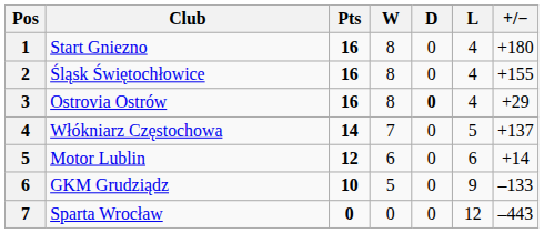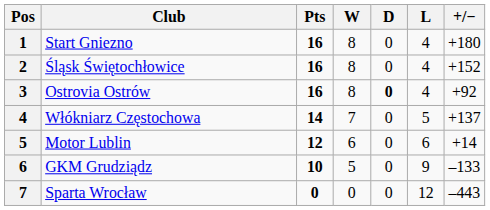 <table class="wikitable">
 <tr>
 <th width=30>Pos</th>
 <th width=250>Club</th>
 <th width=30>Pts</th>
 <th width=30>W</th>
 <th width=30>D</th>
 <th width=30>L</th>
 <th width=30>+/−</th>
 </tr>
 <tr align=center>
 <th>1</th>
 <td align=left><a href='#'>Start Gniezno</a></td>
 <td><strong>16</strong></td>
 <td>8</td>
 <td>0</td>
 <td>4</td>
 <td>+180</td>
 </tr>
 <tr align=center>
 <th>2</th>
 <td align=left><a href='#'>Śląsk Świętochłowice</a></td>
 <td><strong>16</strong></td>
 <td>8</td>
 <td>0</td>
 <td>4</td>
-<td>+155</td>
+<td>+152</td>
 </tr>
 <tr align=center>
 <th>3</th>
 <td align=left><a href='#'>Ostrovia Ostrów</a></td>
 <td><strong>16</strong></td>
 <td>8</td>
 <td><strong>0</strong></td>
 <td>4</td>
-<td>+29</td>
+<td>+92</td>
 </tr>
 <tr align=center>
 <th>4</th>
 <td align=left><a href='#'>Włókniarz Częstochowa</a></td>
 <td><strong>14</strong></td>
 <td>7</td>
 <td>0</td>
 <td>5</td>
 <td>+137</td>
 </tr>
 <tr align=center>
 <th>5</th>
 <td align=left><a href='#'>Motor Lublin</a></td>
 <td><strong>12</strong></td>
 <td>6</td>
 <td>0</td>
 <td>6</td>
 <td>+14</td>
 </tr>
 <tr align=center>
 <th>6</th>
 <td align=left><a href='#'>GKM Grudziądz</a></td>
 <td><strong>10</strong></td>
 <td>5</td>
 <td>0</td>
 <td>9</td>
 <td>–133</td>
 </tr>
 <tr align=center>
 <th>7</th>
 <td align=left><a href='#'>Sparta Wrocław</a></td>
 <td><strong>0</strong></td>
 <td>0</td>
 <td>0</td>
 <td>12</td>
 <td>–443</td>
 </tr>
 </table>
